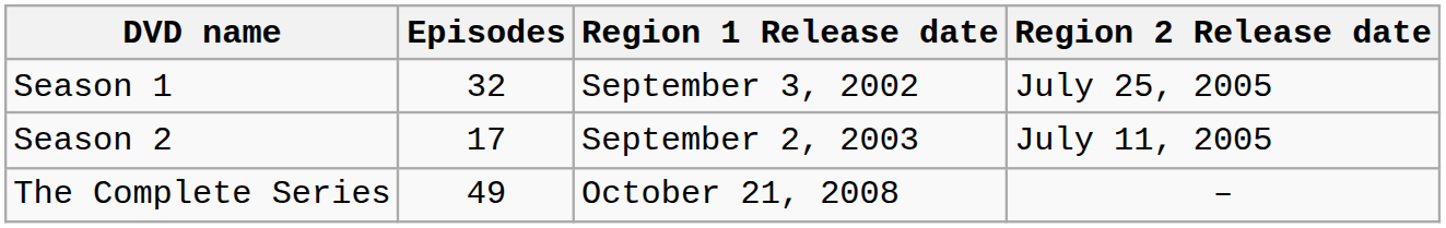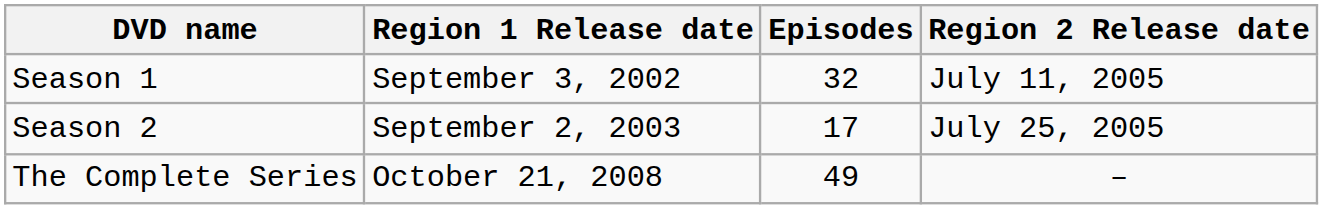 <table class="wikitable">
 <tr>
 <th>DVD name</th>
+<th>Region 1 Release date</th>
 <th>Episodes</th>
-<th>Region 1 Release date</th>
 <th>Region 2 Release date</th>
 </tr>
 <tr>
 <td>Season 1</td>
+<td>September 3, 2002</td>
 <td align="center">32</td>
-<td>September 3, 2002</td>
+<td>July 11, 2005</td>
+</tr>
+<tr>
+<td>Season 2</td>
+<td>September 2, 2003</td>
+<td align="center">17</td>
 <td>July 25, 2005</td>
 </tr>
 <tr>
-<td>Season 2</td>
-<td align="center">17</td>
-<td>September 2, 2003</td>
-<td>July 11, 2005</td>
-</tr>
-<tr>
 <td>The Complete Series</td>
+<td>October 21, 2008</td>
 <td align="center">49</td>
-<td>October 21, 2008</td>
 <td align="center">–</td>
 </tr>
 </table>
